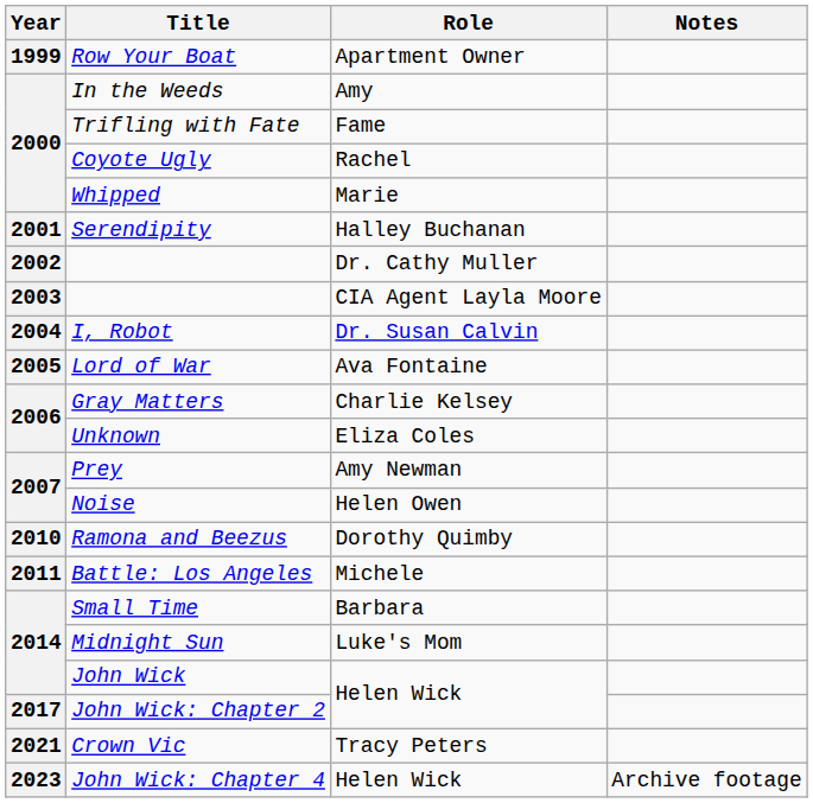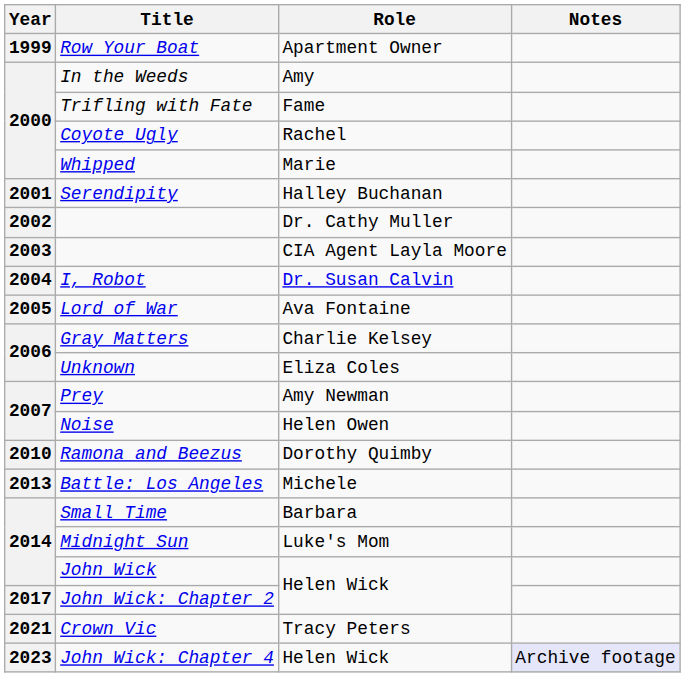 <table class="wikitable plainrowheaders sortable">
 <tr>
 <th scope="col">Year</th>
 <th scope="col">Title</th>
 <th scope="col">Role</th>
 <th scope="col" class="unsortable">Notes</th>
 </tr>
 <tr>
 <th scope="row">1999</th>
 <td><em><a href='#'>Row Your Boat</a></em></td>
 <td>Apartment Owner</td>
 <td></td>
 </tr>
 <tr>
 <th scope="row" rowspan="4">2000</th>
 <td><em>In the Weeds</em></td>
 <td>Amy</td>
 <td></td>
 </tr>
 <tr>
 <td><em>Trifling with Fate</em></td>
 <td>Fame</td>
 <td></td>
 </tr>
 <tr>
 <td><em><a href='#'>Coyote Ugly</a></em></td>
 <td>Rachel</td>
 <td></td>
 </tr>
 <tr>
 <td><em><a href='#'>Whipped</a></em></td>
 <td>Marie</td>
 <td></td>
 </tr>
 <tr>
 <th scope="row">2001</th>
 <td><em><a href='#'>Serendipity</a></em></td>
 <td>Halley Buchanan</td>
 <td></td>
 </tr>
 <tr>
 <th scope="row">2002</th>
 <td><em></em></td>
 <td>Dr. Cathy Muller</td>
 <td></td>
 </tr>
 <tr>
 <th scope="row">2003</th>
 <td><em></em></td>
 <td>CIA Agent Layla Moore</td>
 <td></td>
 </tr>
 <tr>
 <th scope="row">2004</th>
 <td><em><a href='#'>I, Robot</a></em></td>
 <td><a href='#'>Dr. Susan Calvin</a></td>
 <td></td>
 </tr>
 <tr>
 <th scope="row">2005</th>
 <td><em><a href='#'>Lord of War</a></em></td>
 <td>Ava Fontaine</td>
 <td></td>
 </tr>
 <tr>
 <th scope="row" rowspan="2">2006</th>
 <td><em><a href='#'>Gray Matters</a></em></td>
 <td>Charlie Kelsey</td>
 <td></td>
 </tr>
 <tr>
 <td><em><a href='#'>Unknown</a></em></td>
 <td>Eliza Coles</td>
 <td></td>
 </tr>
 <tr>
 <th scope="row" rowspan="2">2007</th>
 <td><em><a href='#'>Prey</a></em></td>
 <td>Amy Newman</td>
 <td></td>
 </tr>
 <tr>
 <td><em><a href='#'>Noise</a></em></td>
 <td>Helen Owen</td>
 <td></td>
 </tr>
 <tr>
 <th scope="row">2010</th>
 <td><em><a href='#'>Ramona and Beezus</a></em></td>
 <td>Dorothy Quimby</td>
 <td></td>
 </tr>
 <tr>
-<th scope="row">2011</th>
+<th scope="row">2013</th>
 <td><em><a href='#'>Battle: Los Angeles</a></em></td>
 <td>Michele</td>
 <td></td>
 </tr>
 <tr>
 <th scope="row" rowspan="3">2014</th>
 <td><em><a href='#'>Small Time</a></em></td>
 <td>Barbara</td>
 <td></td>
 </tr>
 <tr>
 <td><em><a href='#'>Midnight Sun</a></em></td>
 <td>Luke's Mom</td>
 <td></td>
 </tr>
 <tr>
 <td><em><a href='#'>John Wick</a></em></td>
 <td rowspan="2">Helen Wick</td>
 <td></td>
 </tr>
 <tr>
 <th scope="row">2017</th>
 <td><em><a href='#'>John Wick: Chapter 2</a></em></td>
 <td></td>
 </tr>
 <tr>
 <th scope="row">2021</th>
 <td><em><a href='#'>Crown Vic</a></em></td>
 <td>Tracy Peters</td>
 <td></td>
 </tr>
 <tr>
 <th scope="row">2023</th>
 <td><em><a href='#'>John Wick: Chapter 4</a></em></td>
 <td>Helen Wick</td>
-<td>Archive footage</td>
+<td style="background: lavender;">Archive footage</td>
 </tr>
 </table>
